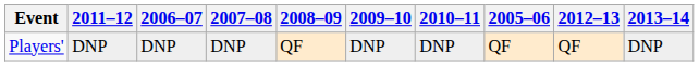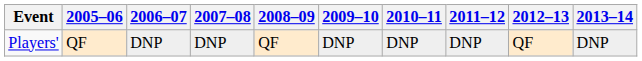 <table class="wikitable" border="1">
 <tr>
 <th>Event</th>
-<th><a href='#'>2011–12</a></th>
+<th><a href='#'>2005–06</a></th>
 <th><a href='#'>2006–07</a></th>
 <th><a href='#'>2007–08</a></th>
 <th><a href='#'>2008–09</a></th>
 <th><a href='#'>2009–10</a></th>
 <th><a href='#'>2010–11</a></th>
-<th><a href='#'>2005–06</a></th>
+<th><a href='#'>2011–12</a></th>
 <th><a href='#'>2012–13</a></th>
 <th><a href='#'>2013–14</a></th>
 </tr>
 <tr>
 <td><a href='#'>Players'</a></td>
+<td style="background:#ffebcd;">QF</td>
+<td style="background:#EFEFEF;">DNP</td>
+<td style="background:#EFEFEF;">DNP</td>
+<td style="background:#ffebcd;">QF</td>
 <td style="background:#EFEFEF;">DNP</td>
 <td style="background:#EFEFEF;">DNP</td>
 <td style="background:#EFEFEF;">DNP</td>
 <td style="background:#ffebcd;">QF</td>
 <td style="background:#EFEFEF;">DNP</td>
-<td style="background:#EFEFEF;">DNP</td>
-<td style="background:#ffebcd;">QF</td>
-<td style="background:#ffebcd;">QF</td>
-<td style="background:#EFEFEF;">DNP</td>
 </tr>
 </table>
